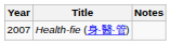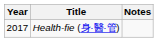 <table class="wikitable sortable">
 <tr>
 <th>Year</th>
 <th>Title</th>
 <th>Notes</th>
 </tr>
 <tr>
-<td>2007</td>
+<td>2017</td>
 <td><em>Health-fie</em> (<a href='#'>身·醫·管</a>)</td>
 <td></td>
 </tr>
 </table>
